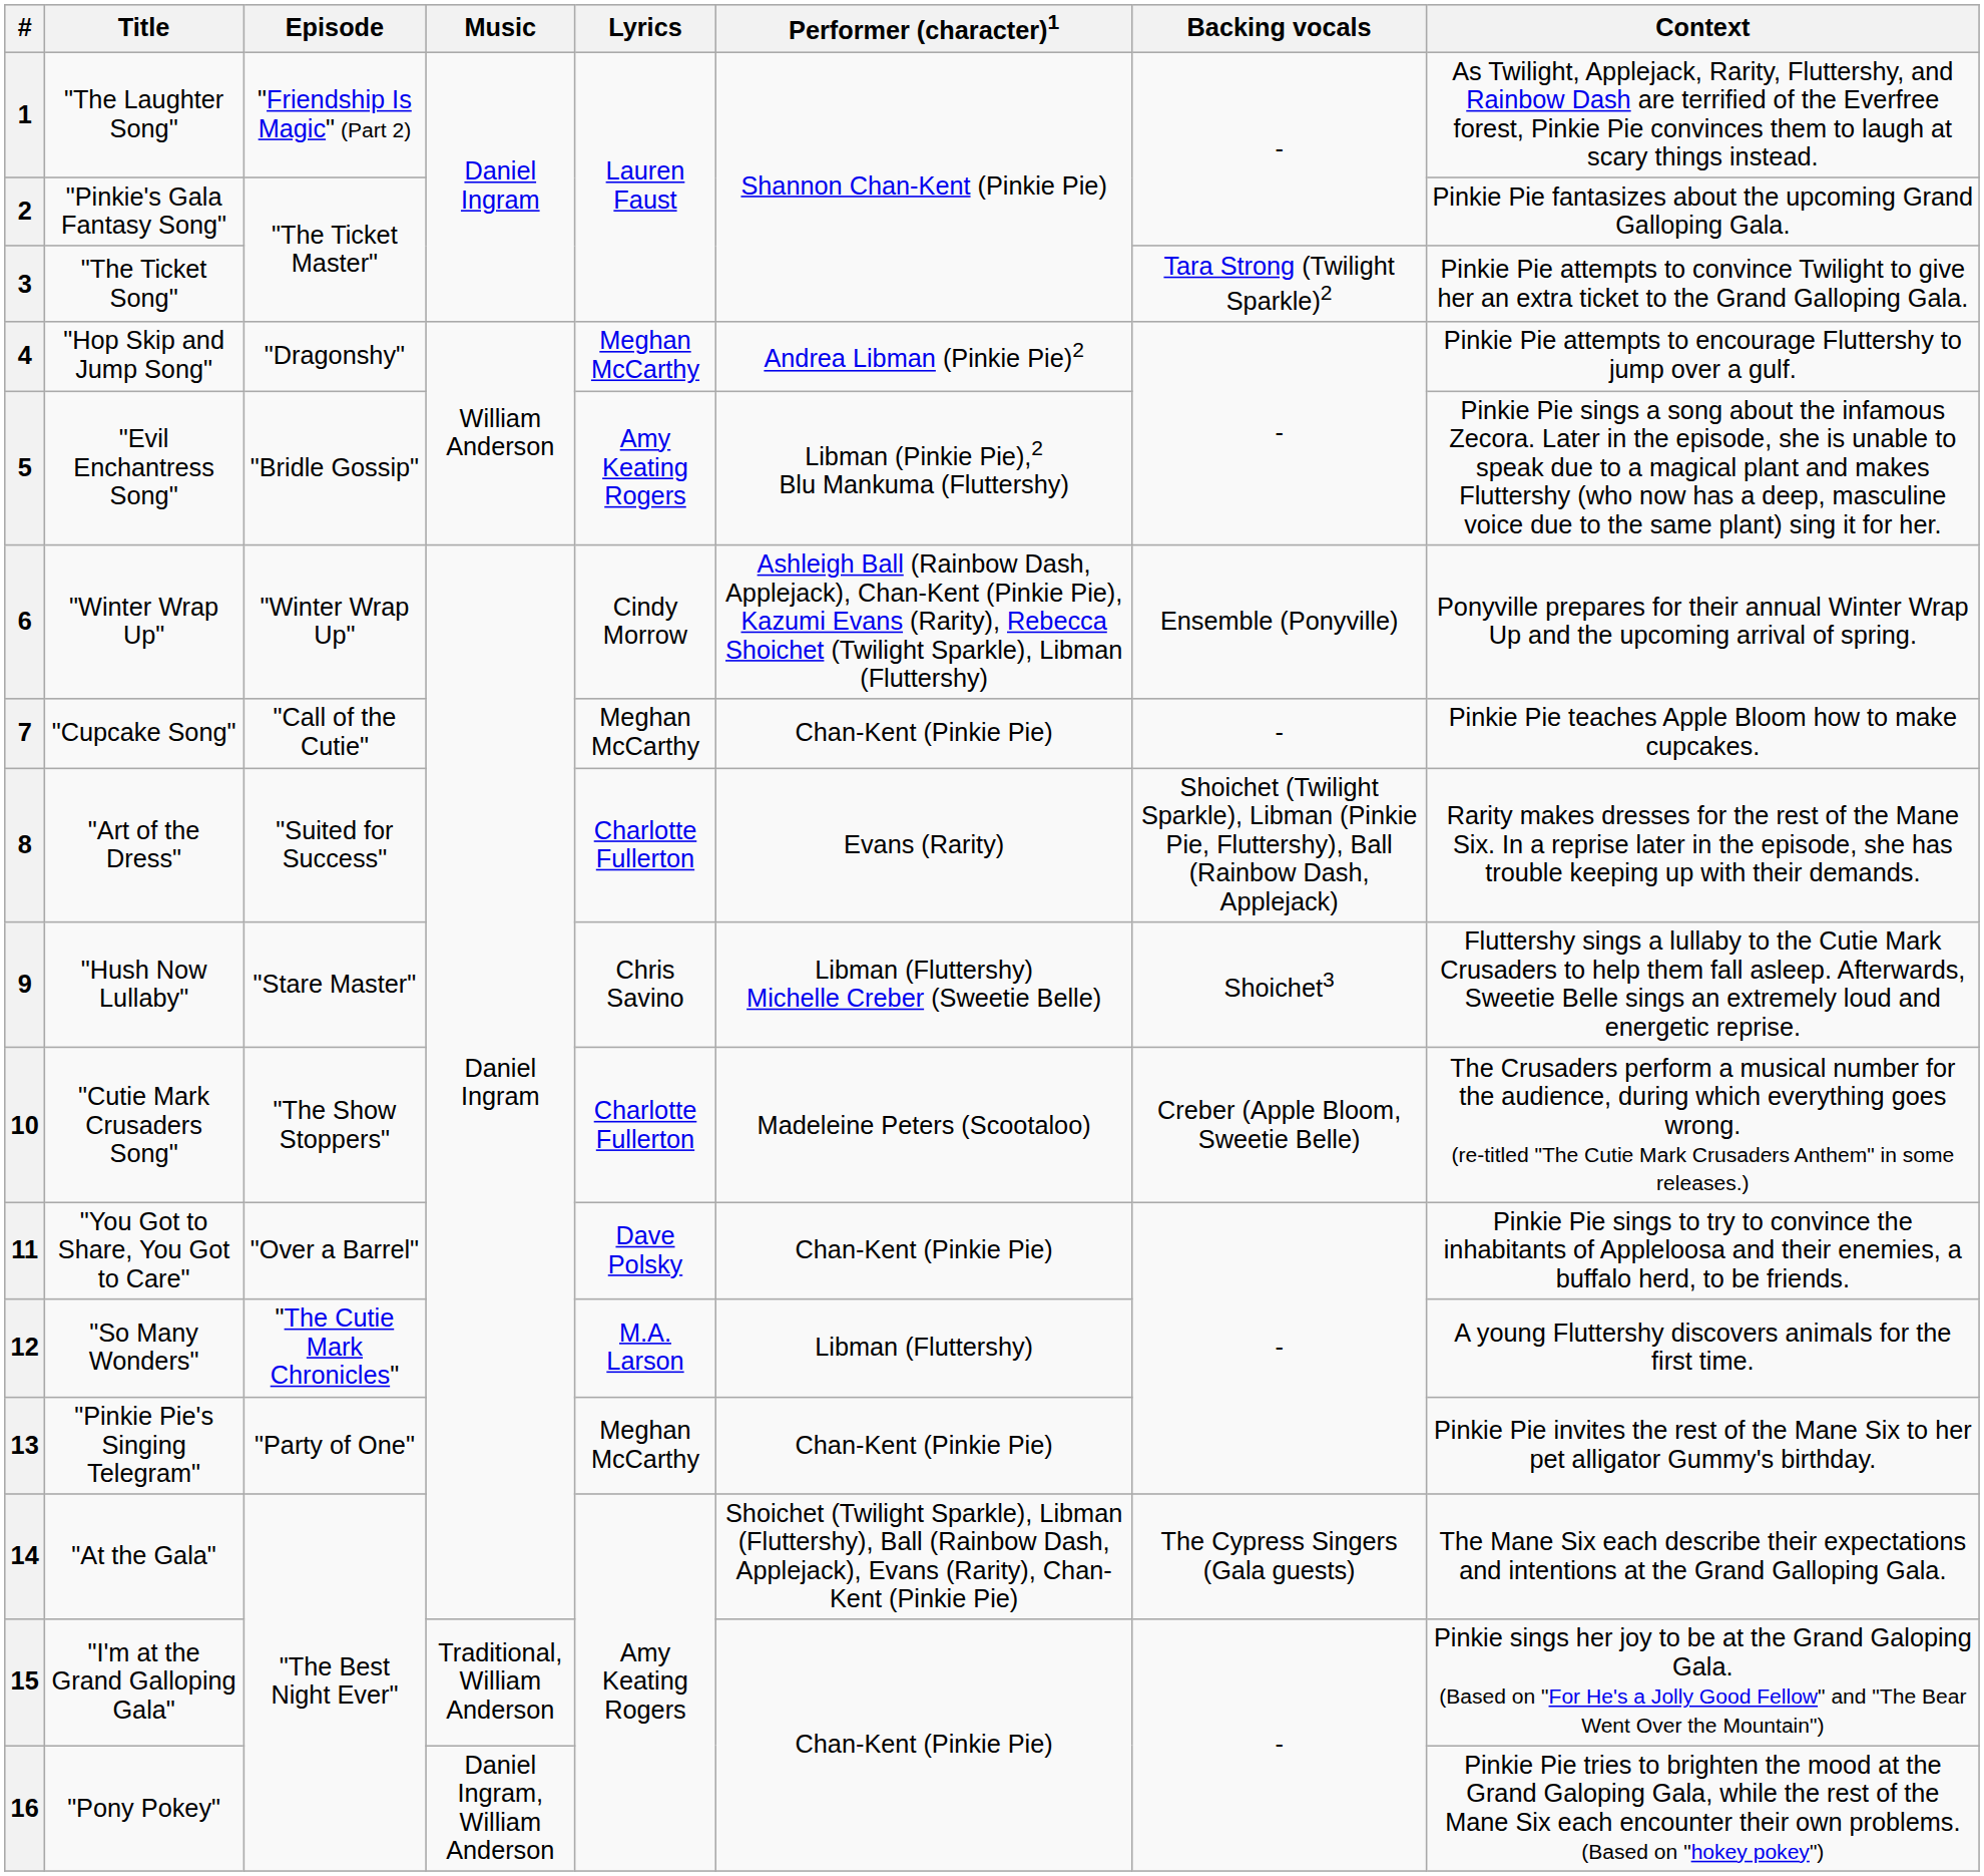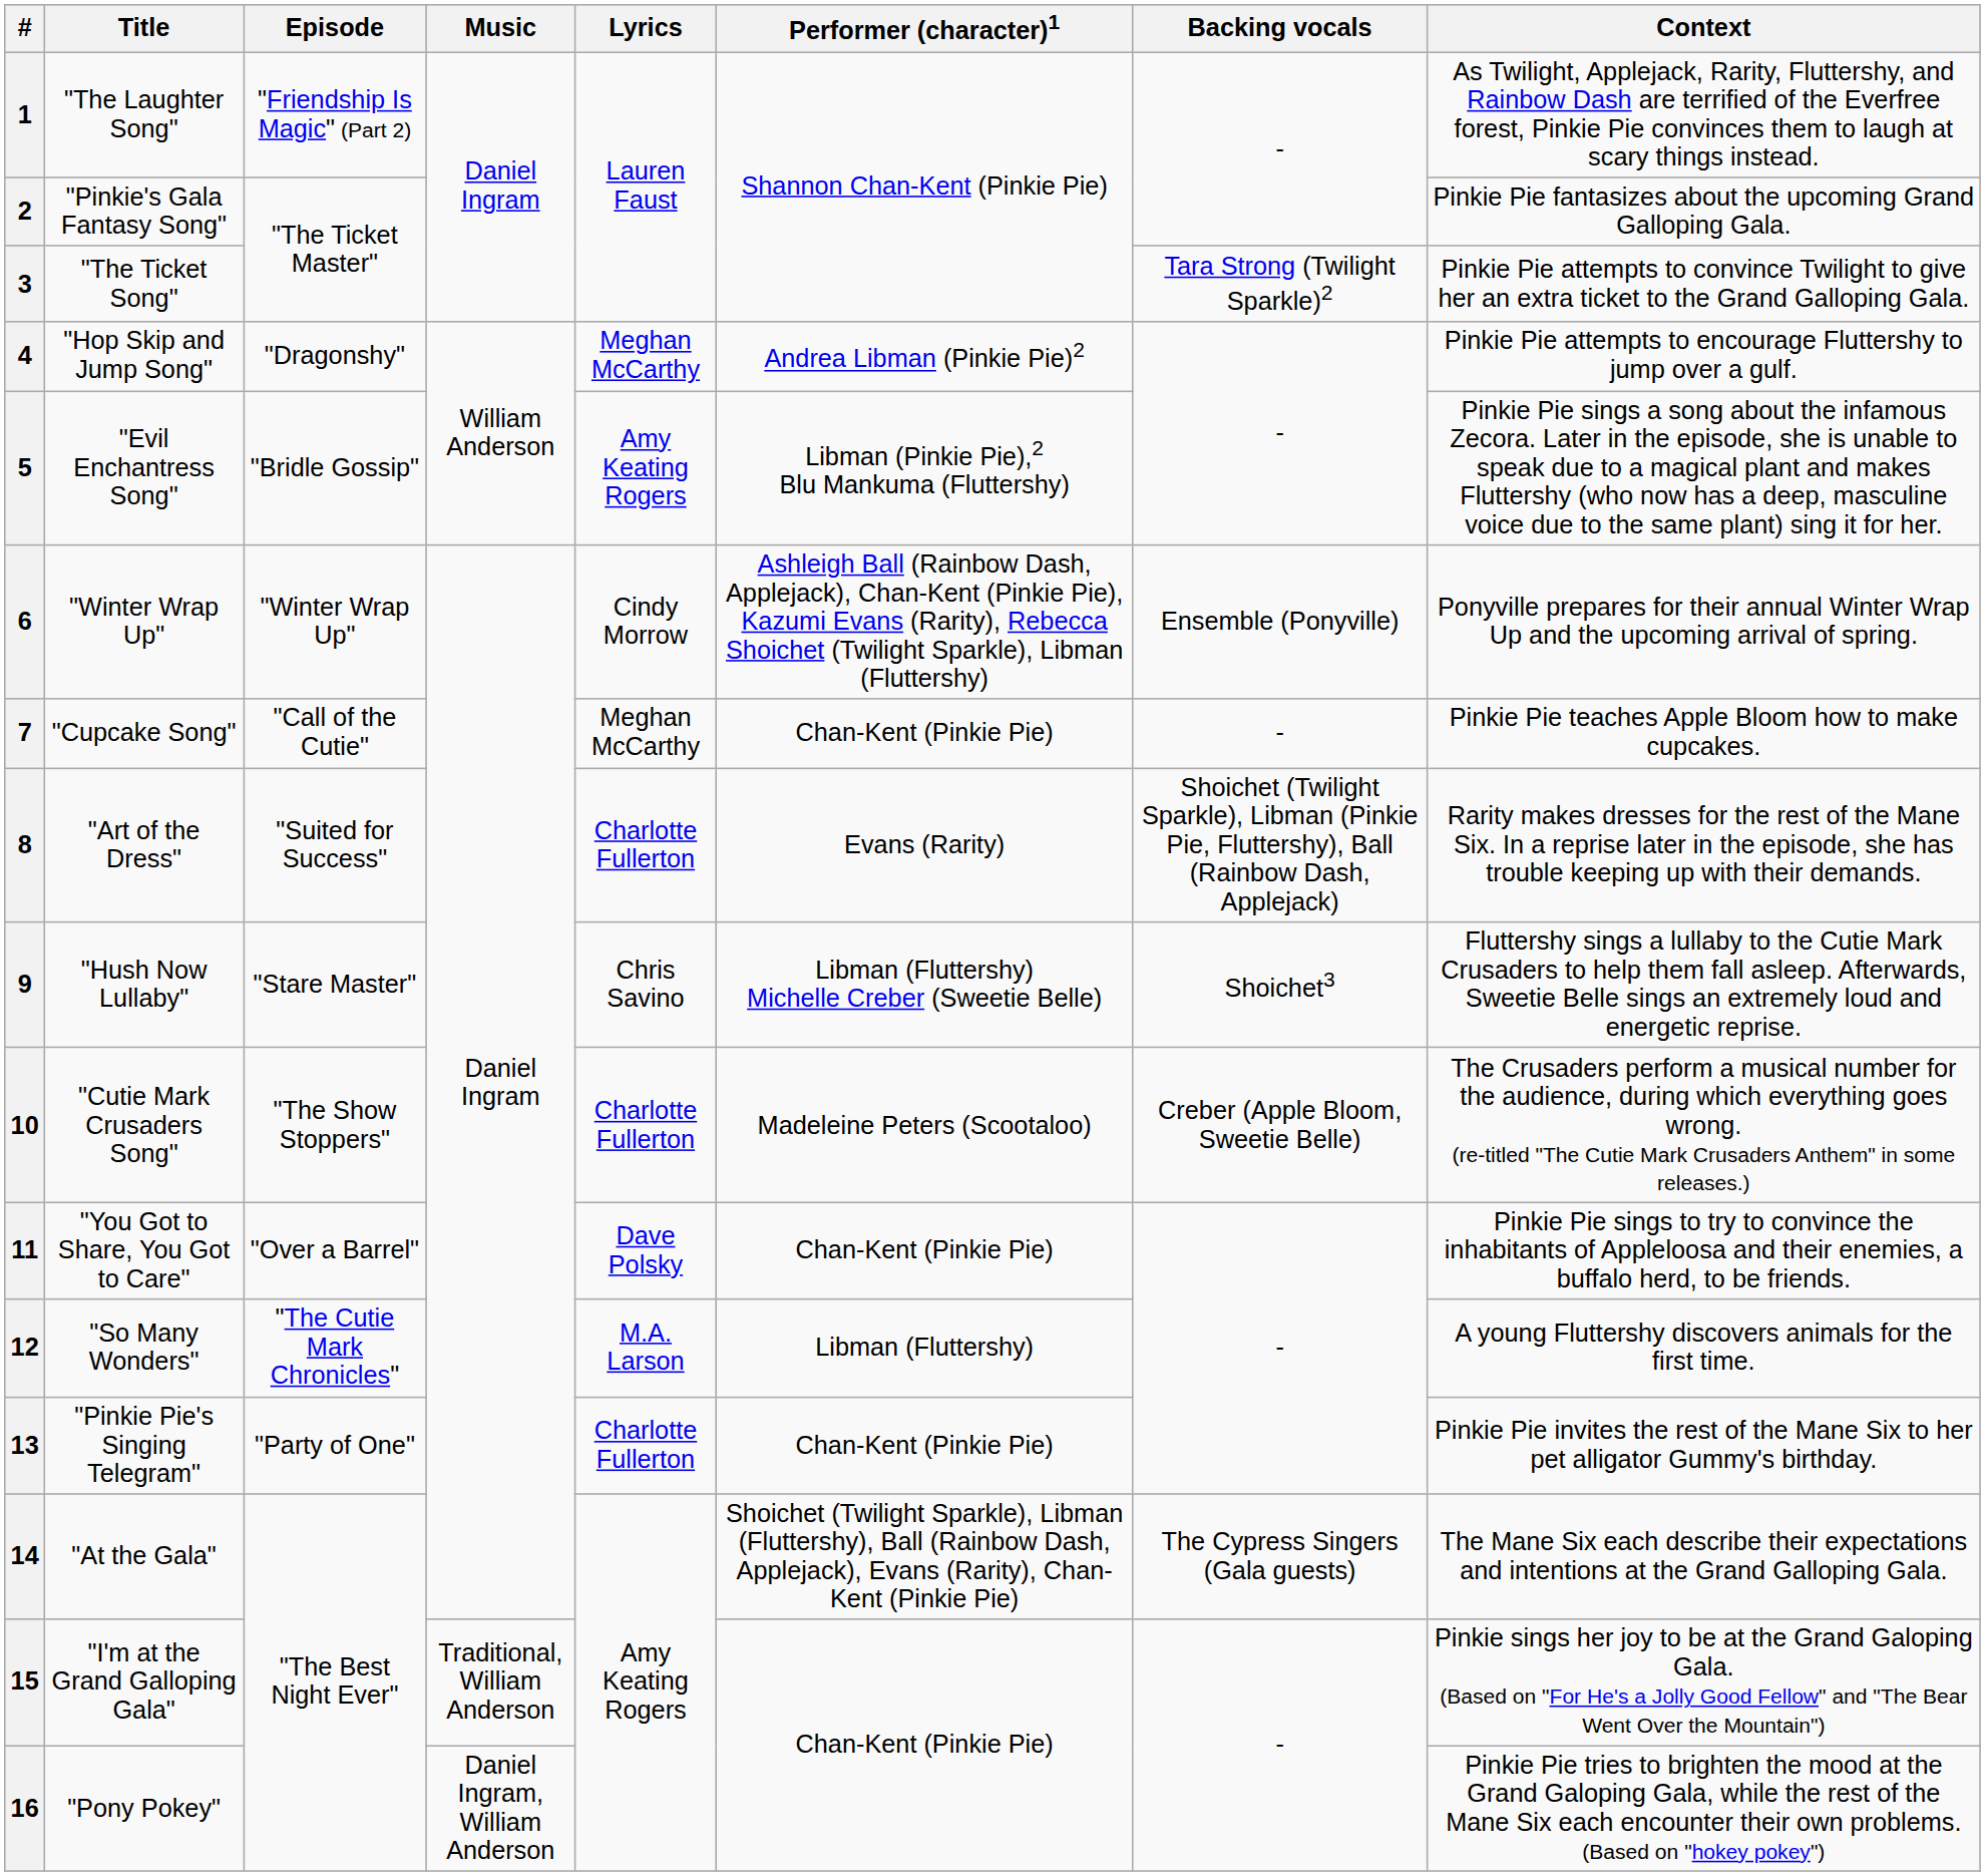 <table class="wikitable sortable" style="text-align: center">
 <tr>
 <th>#</th>
 <th><strong>Title</strong></th>
 <th><strong>Episode</strong></th>
 <th>Music</th>
 <th>Lyrics</th>
 <th><strong>Performer (character)</strong><sup>1</sup></th>
 <th><strong>Backing vocals</strong></th>
 <th>Context</th>
 </tr>
 <tr>
 <th>1</th>
 <td>"The Laughter Song"</td>
 <td>"<a href='#'>Friendship Is Magic</a>"<small> (Part 2)</small></td>
 <td rowspan=3><a href='#'>Daniel Ingram</a></td>
 <td rowspan=3><a href='#'>Lauren Faust</a></td>
 <td rowspan=3><a href='#'>Shannon Chan-Kent</a> (Pinkie Pie)</td>
 <td rowspan=2>-</td>
 <td>As Twilight, Applejack, Rarity, Fluttershy, and <a href='#'>Rainbow Dash</a> are terrified of the Everfree forest, Pinkie Pie convinces them to laugh at scary things instead.</td>
 </tr>
 <tr>
 <th>2</th>
 <td>"Pinkie's Gala Fantasy Song"</td>
 <td rowspan=2>"The Ticket Master"</td>
 <td>Pinkie Pie fantasizes about the upcoming Grand Galloping Gala.</td>
 </tr>
 <tr>
 <th>3</th>
 <td>"The Ticket Song"</td>
 <td><a href='#'>Tara Strong</a> (Twilight Sparkle)<sup>2</sup></td>
 <td>Pinkie Pie attempts to convince Twilight to give her an extra ticket to the Grand Galloping Gala.</td>
 </tr>
 <tr>
 <th>4</th>
 <td>"Hop Skip and Jump Song"</td>
 <td>"Dragonshy"</td>
 <td rowspan=2>William Anderson</td>
 <td><a href='#'>Meghan McCarthy</a></td>
 <td><a href='#'>Andrea Libman</a> (Pinkie Pie)<sup>2</sup></td>
 <td rowspan=2>-</td>
 <td>Pinkie Pie attempts to encourage Fluttershy to jump over a gulf.</td>
 </tr>
 <tr>
 <th>5</th>
 <td>"Evil Enchantress Song"</td>
 <td>"Bridle Gossip"</td>
 <td><a href='#'>Amy Keating Rogers</a></td>
 <td>Libman (Pinkie Pie),<sup>2</sup><br>Blu Mankuma (Fluttershy)</td>
 <td>Pinkie Pie sings a song about the infamous Zecora. Later in the episode, she is unable to speak due to a magical plant and makes Fluttershy (who now has a deep, masculine voice due to the same plant) sing it for her.</td>
 </tr>
 <tr>
 <th>6</th>
 <td>"Winter Wrap Up"</td>
 <td>"Winter Wrap Up"</td>
 <td rowspan=9>Daniel Ingram</td>
 <td>Cindy Morrow</td>
 <td><a href='#'>Ashleigh Ball</a> (Rainbow Dash, Applejack), Chan-Kent (Pinkie Pie), <a href='#'>Kazumi Evans</a> (Rarity), <a href='#'>Rebecca Shoichet</a> (Twilight Sparkle), Libman (Fluttershy)</td>
 <td>Ensemble (Ponyville)</td>
 <td>Ponyville prepares for their annual Winter Wrap Up and the upcoming arrival of spring.</td>
 </tr>
 <tr>
 <th>7</th>
 <td>"Cupcake Song"</td>
 <td>"Call of the Cutie"</td>
 <td>Meghan McCarthy</td>
 <td>Chan-Kent (Pinkie Pie)</td>
 <td>-</td>
 <td>Pinkie Pie teaches Apple Bloom how to make cupcakes.</td>
 </tr>
 <tr>
 <th>8</th>
 <td>"Art of the Dress"</td>
 <td>"Suited for Success"</td>
 <td><a href='#'>Charlotte Fullerton</a></td>
 <td>Evans (Rarity)</td>
 <td>Shoichet (Twilight Sparkle), Libman (Pinkie Pie, Fluttershy), Ball (Rainbow Dash, Applejack)</td>
 <td>Rarity makes dresses for the rest of the Mane Six. In a reprise later in the episode, she has trouble keeping up with their demands.</td>
 </tr>
 <tr>
 <th>9</th>
 <td>"Hush Now Lullaby"</td>
 <td>"Stare Master"</td>
 <td>Chris Savino</td>
 <td>Libman (Fluttershy)<br><a href='#'>Michelle Creber</a> (Sweetie Belle)</td>
 <td>Shoichet<sup>3</sup></td>
 <td>Fluttershy sings a lullaby to the Cutie Mark Crusaders to help them fall asleep. Afterwards, Sweetie Belle sings an extremely loud and energetic reprise.</td>
 </tr>
 <tr>
 <th>10</th>
 <td>"Cutie Mark Crusaders Song"</td>
 <td>"The Show Stoppers"</td>
 <td><a href='#'>Charlotte Fullerton</a></td>
 <td>Madeleine Peters (Scootaloo)</td>
 <td>Creber (Apple Bloom, Sweetie Belle)</td>
 <td>The Crusaders perform a musical number for the audience, during which everything goes wrong.<br><small>(re-titled "The Cutie Mark Crusaders Anthem" in some releases.)</small></td>
 </tr>
 <tr>
 <th>11</th>
 <td>"You Got to Share, You Got to Care"</td>
 <td>"Over a Barrel"</td>
 <td><a href='#'>Dave Polsky</a></td>
 <td>Chan-Kent (Pinkie Pie)</td>
 <td rowspan=3>-</td>
 <td>Pinkie Pie sings to try to convince the inhabitants of Appleloosa and their enemies, a buffalo herd, to be friends.</td>
 </tr>
 <tr>
 <th>12</th>
 <td>"So Many Wonders"</td>
 <td>"<a href='#'>The Cutie Mark Chronicles</a>"</td>
 <td><a href='#'>M.A. Larson</a></td>
 <td>Libman (Fluttershy)</td>
 <td>A young Fluttershy discovers animals for the first time.</td>
 </tr>
 <tr>
 <th>13</th>
 <td>"Pinkie Pie's Singing Telegram"</td>
 <td>"Party of One"</td>
-<td>Meghan McCarthy</td>
+<td><a href='#'>Charlotte Fullerton</a></td>
 <td>Chan-Kent (Pinkie Pie)</td>
 <td>Pinkie Pie invites the rest of the Mane Six to her pet alligator Gummy's birthday.</td>
 </tr>
 <tr>
 <th>14</th>
 <td>"At the Gala"</td>
 <td rowspan=3>"The Best Night Ever"</td>
 <td rowspan=3>Amy Keating Rogers</td>
 <td>Shoichet (Twilight Sparkle), Libman (Fluttershy), Ball (Rainbow Dash, Applejack), Evans (Rarity), Chan-Kent (Pinkie Pie)</td>
 <td>The Cypress Singers (Gala guests)</td>
 <td>The Mane Six each describe their expectations and intentions at the Grand Galloping Gala.</td>
 </tr>
 <tr>
 <th>15</th>
 <td>"I'm at the Grand Galloping Gala"</td>
 <td>Traditional,<br>William Anderson</td>
 <td rowspan=2>Chan-Kent (Pinkie Pie)</td>
 <td rowspan=2>-</td>
 <td>Pinkie sings her joy to be at the Grand Galoping Gala.<br><small>(Based on "<a href='#'>For He's a Jolly Good Fellow</a>" and "The Bear Went Over the Mountain")</small></td>
 </tr>
 <tr>
 <th>16</th>
 <td>"Pony Pokey"</td>
 <td>Daniel Ingram,<br>William Anderson</td>
 <td>Pinkie Pie tries to brighten the mood at the Grand Galoping Gala, while the rest of the Mane Six each encounter their own problems.<br><small>(Based on "<a href='#'>hokey pokey</a>")</small></td>
 </tr>
 </table>
